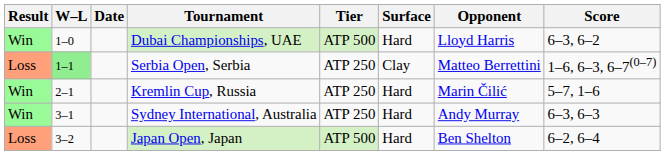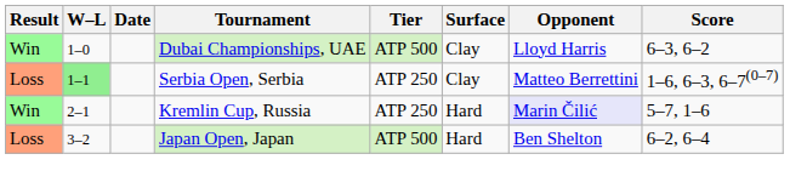 <table class="sortable wikitable">
 <tr>
 <th>Result</th>
 <th class="unsortable">W–L</th>
 <th>Date</th>
 <th>Tournament</th>
 <th>Tier</th>
 <th>Surface</th>
 <th>Opponent</th>
 <th class="unsortable">Score</th>
 </tr>
 <tr>
 <td bgcolor=98fb98>Win</td>
 <td><small>1–0</small></td>
 <td><a href='#'></a></td>
 <td bgcolor=d4f1c5><a href='#'>Dubai Championships</a>, UAE</td>
 <td bgcolor=d4f1c5>ATP 500</td>
-<td>Hard</td>
+<td>Clay</td>
 <td> <a href='#'>Lloyd Harris</a></td>
 <td>6–3, 6–2</td>
 </tr>
 <tr>
 <td bgcolor=ffa07a>Loss</td>
 <td style="background: lightgreen;"><small>1–1</small></td>
 <td><a href='#'></a></td>
 <td><a href='#'>Serbia Open</a>, Serbia</td>
 <td>ATP 250</td>
 <td>Clay</td>
 <td> <a href='#'>Matteo Berrettini</a></td>
 <td>1–6, 6–3, 6–7<sup>(0–7)</sup></td>
 </tr>
 <tr>
 <td bgcolor=98fb98>Win</td>
 <td><small>2–1</small></td>
 <td><a href='#'></a></td>
 <td><a href='#'>Kremlin Cup</a>, Russia</td>
 <td>ATP 250</td>
 <td>Hard</td>
-<td> <a href='#'>Marin Čilić</a></td>
+<td style="background: lavender;"> <a href='#'>Marin Čilić</a></td>
 <td>5–7, 1–6</td>
-</tr>
-<tr>
-<td bgcolor=98fb98>Win</td>
-<td><small>3–1</small></td>
-<td><a href='#'></a></td>
-<td><a href='#'>Sydney International</a>, Australia</td>
-<td>ATP 250</td>
-<td>Hard</td>
-<td> <a href='#'>Andy Murray</a></td>
-<td>6–3, 6–3</td>
 </tr>
 <tr>
 <td bgcolor=ffa07a>Loss</td>
 <td><small>3–2</small></td>
 <td><a href='#'></a></td>
 <td bgcolor=d4f1c5><a href='#'>Japan Open</a>, Japan</td>
 <td bgcolor=d4f1c5>ATP 500</td>
 <td>Hard</td>
 <td> <a href='#'>Ben Shelton</a></td>
 <td>6–2, 6–4</td>
 </tr>
 </table>
